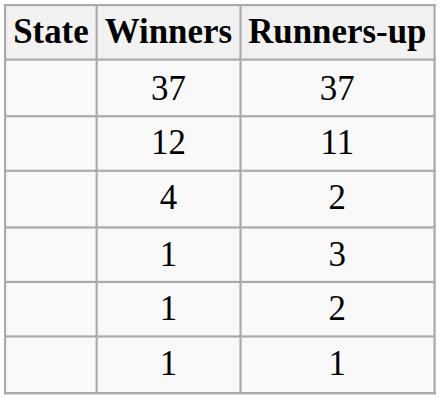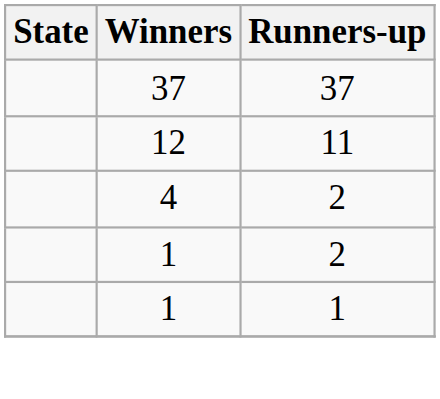 <table class="wikitable">
 <tr>
 <th>State</th>
 <th>Winners</th>
 <th>Runners-up</th>
 </tr>
 <tr>
 <td></td>
 <td align="center">37</td>
 <td align="center">37</td>
 </tr>
 <tr>
 <td></td>
 <td align="center">12</td>
 <td align="center">11</td>
 </tr>
 <tr>
 <td></td>
 <td align="center">4</td>
 <td align="center">2</td>
 </tr>
 <tr>
 <td></td>
 <td align="center">1</td>
-<td align="center">3</td>
-</tr>
-<tr>
-<td></td>
-<td align="center">1</td>
 <td align="center">2</td>
 </tr>
 <tr>
 <td></td>
 <td align="center">1</td>
 <td align="center">1</td>
 </tr>
 <tr>
 </tr>
 </table>
